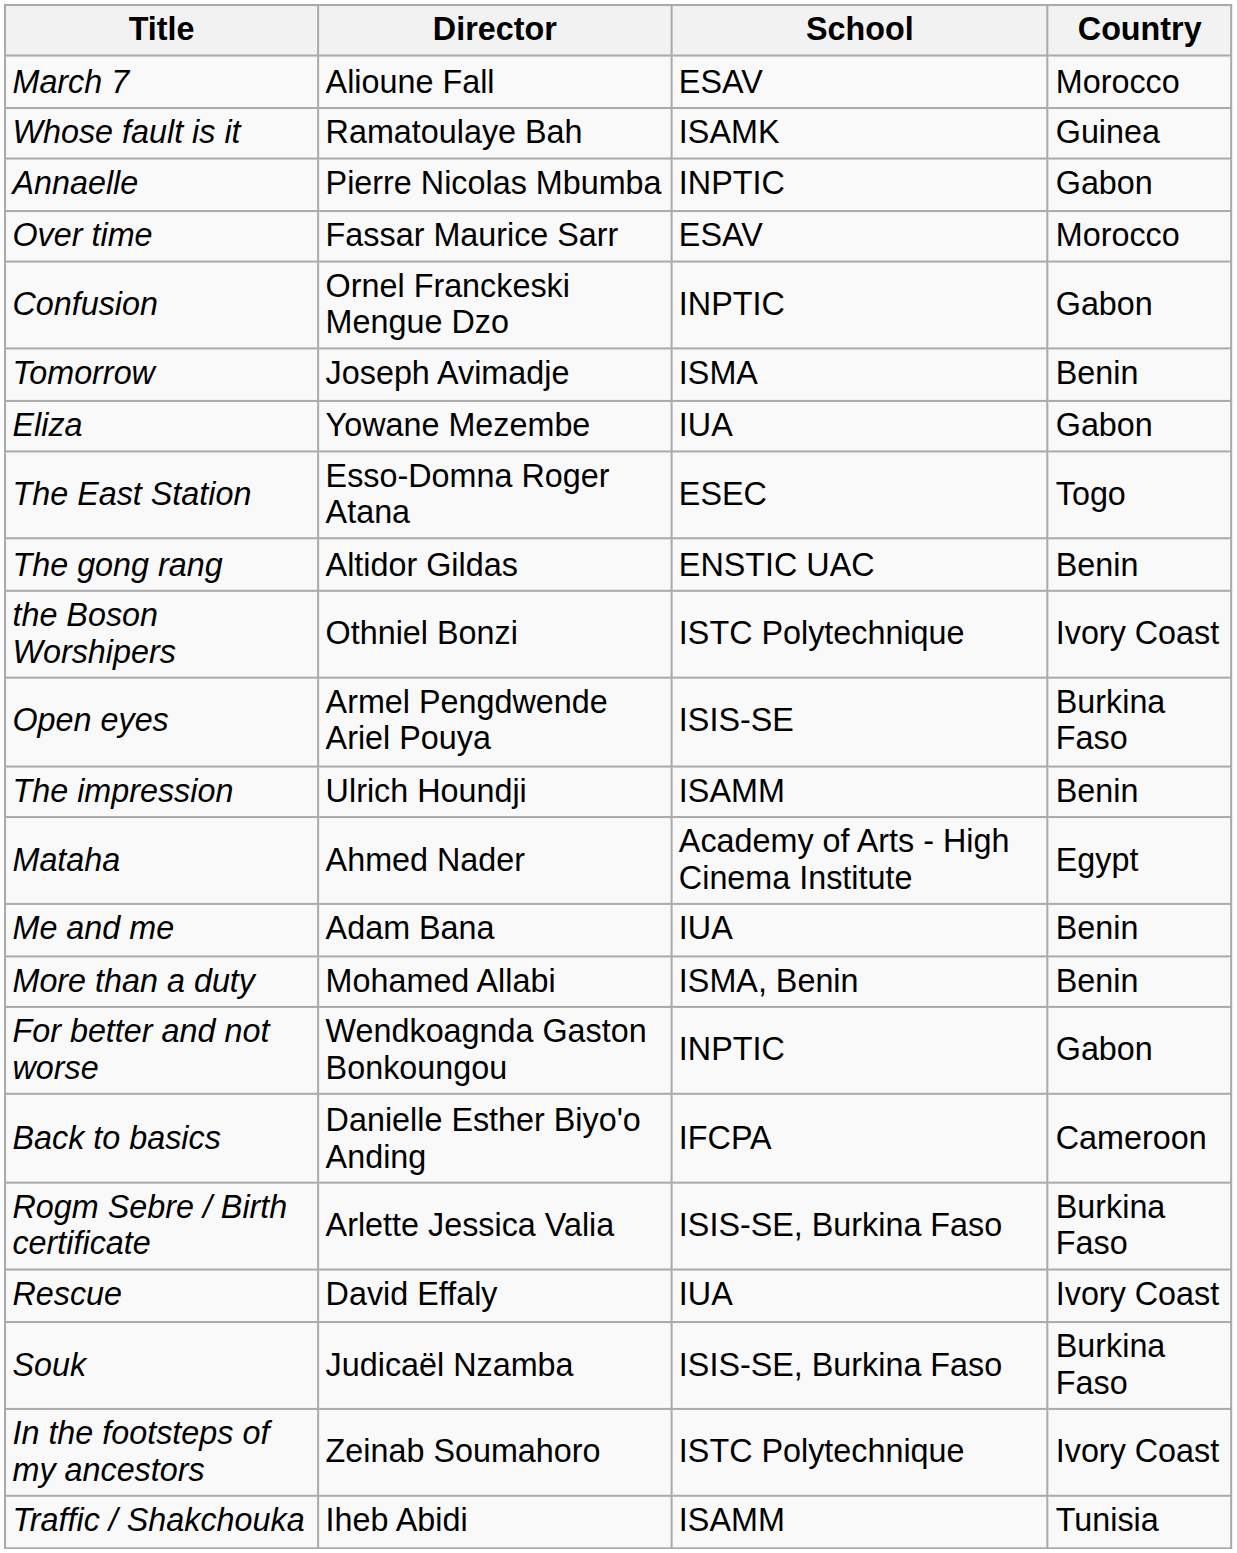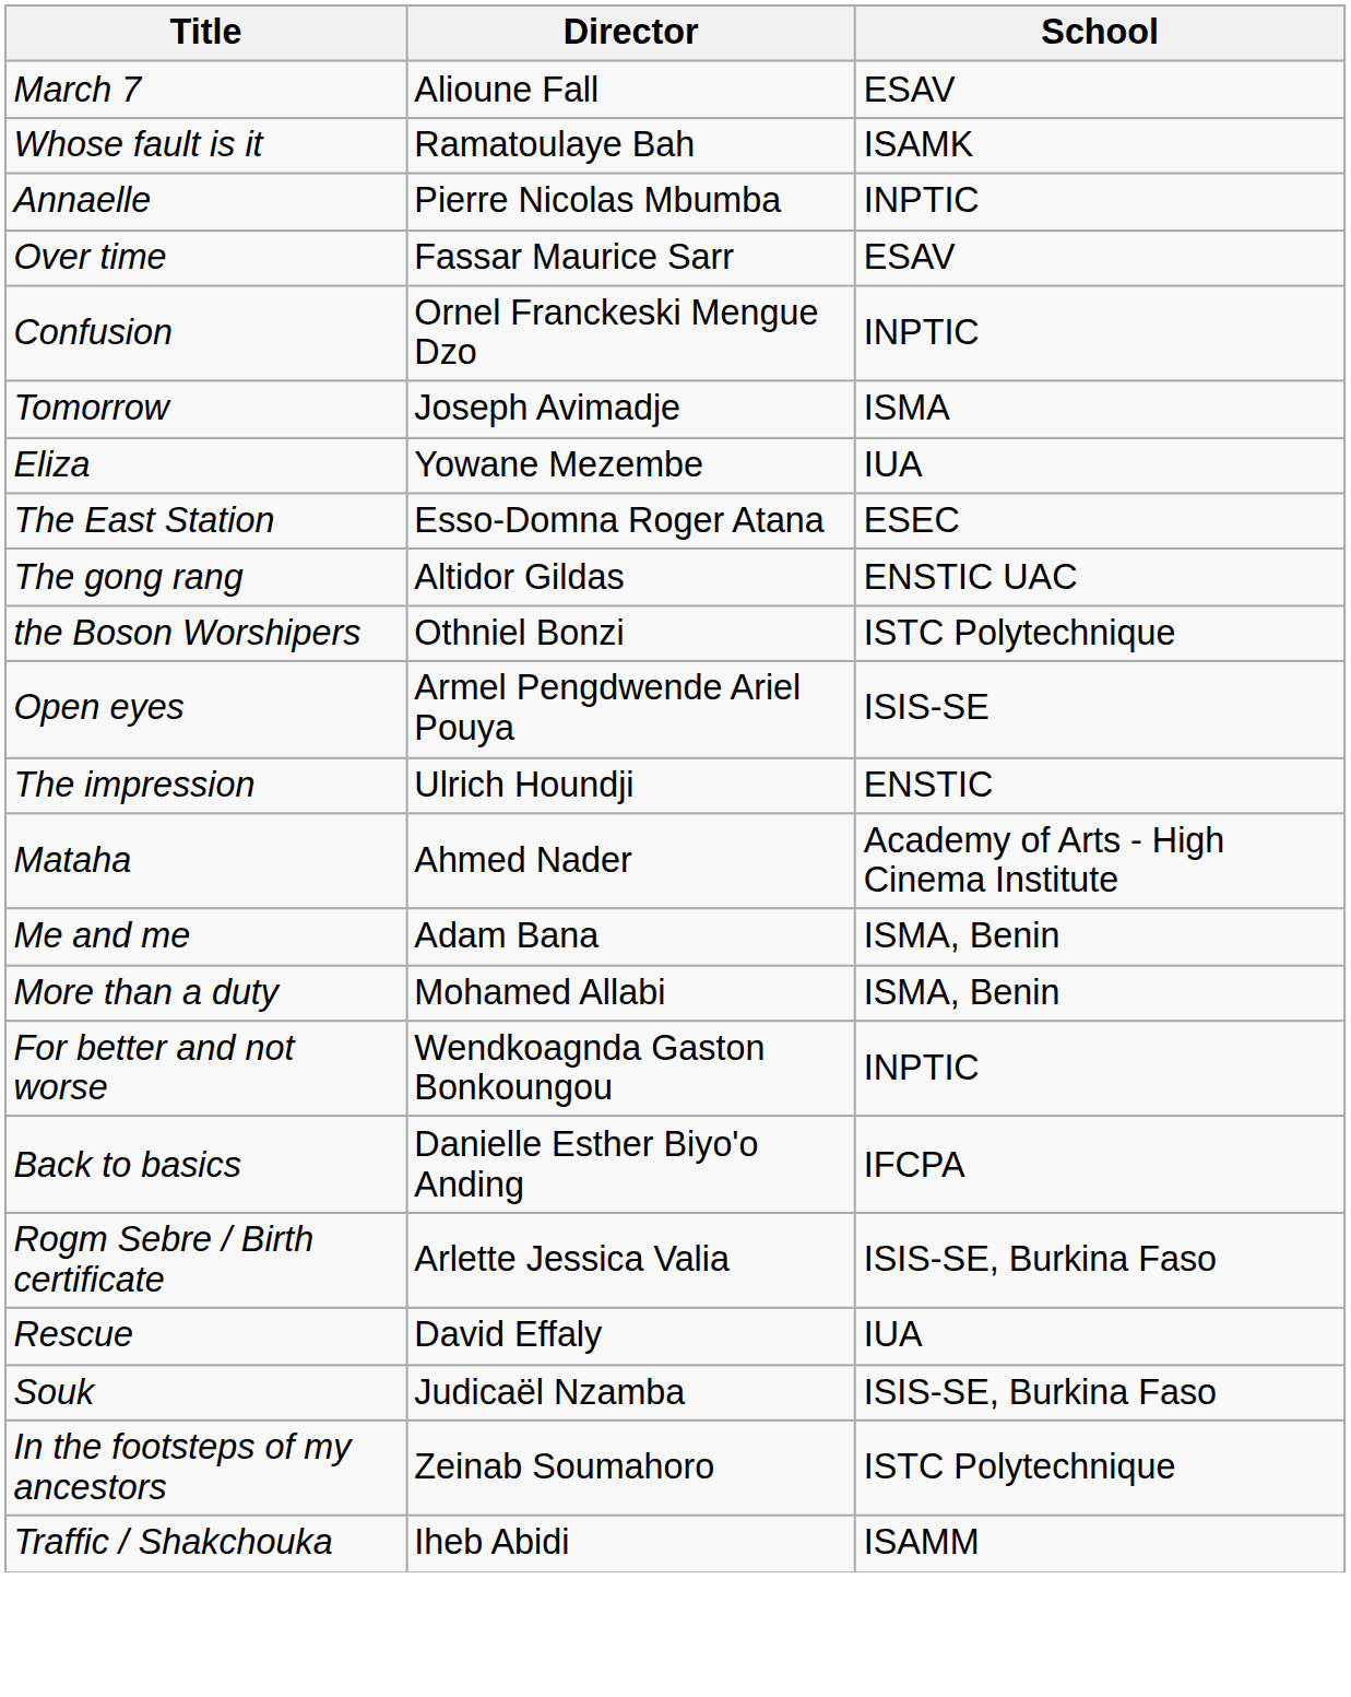 <table class="wikitable">
 <tr>
 <th>Title</th>
 <th>Director</th>
 <th>School</th>
-<th>Country</th>
 </tr>
 <tr>
 <td><em>March 7</em></td>
 <td>Alioune Fall</td>
 <td>ESAV</td>
-<td>Morocco</td>
 </tr>
 <tr>
 <td><em>Whose fault is it</em></td>
 <td>Ramatoulaye Bah</td>
 <td>ISAMK</td>
-<td>Guinea</td>
 </tr>
 <tr>
 <td><em>Annaelle</em></td>
 <td>Pierre Nicolas Mbumba</td>
 <td>INPTIC</td>
-<td>Gabon</td>
 </tr>
 <tr>
 <td><em>Over time</em></td>
 <td>Fassar Maurice Sarr</td>
 <td>ESAV</td>
-<td>Morocco</td>
 </tr>
 <tr>
 <td><em>Confusion</em></td>
 <td>Ornel Franckeski Mengue Dzo</td>
 <td>INPTIC</td>
-<td>Gabon</td>
 </tr>
 <tr>
 <td><em>Tomorrow</em></td>
 <td>Joseph Avimadje</td>
 <td>ISMA</td>
-<td>Benin</td>
 </tr>
 <tr>
 <td><em>Eliza</em></td>
 <td>Yowane Mezembe</td>
 <td>IUA</td>
-<td>Gabon</td>
 </tr>
 <tr>
 <td><em>The East Station</em></td>
 <td>Esso-Domna Roger Atana</td>
 <td>ESEC</td>
-<td>Togo</td>
 </tr>
 <tr>
 <td><em>The gong rang</em></td>
 <td>Altidor Gildas</td>
 <td>ENSTIC UAC</td>
-<td>Benin</td>
 </tr>
 <tr>
 <td><em>the Boson Worshipers</em></td>
 <td>Othniel Bonzi</td>
 <td>ISTC Polytechnique</td>
-<td>Ivory Coast</td>
 </tr>
 <tr>
 <td><em>Open eyes</em></td>
 <td>Armel Pengdwende Ariel Pouya</td>
 <td>ISIS-SE</td>
-<td>Burkina Faso</td>
 </tr>
 <tr>
 <td><em>The impression</em></td>
 <td>Ulrich Houndji</td>
-<td>ISAMM</td>
-<td>Benin</td>
+<td>ENSTIC</td>
 </tr>
 <tr>
 <td><em>Mataha</em></td>
 <td>Ahmed Nader</td>
 <td>Academy of Arts - High Cinema Institute</td>
-<td>Egypt</td>
 </tr>
 <tr>
 <td><em>Me and me</em></td>
 <td>Adam Bana</td>
-<td>IUA</td>
-<td>Benin</td>
+<td>ISMA, Benin</td>
 </tr>
 <tr>
 <td><em>More than a duty</em></td>
 <td>Mohamed Allabi</td>
 <td>ISMA, Benin</td>
-<td>Benin</td>
 </tr>
 <tr>
 <td><em>For better and not worse</em></td>
 <td>Wendkoagnda Gaston Bonkoungou</td>
 <td>INPTIC</td>
-<td>Gabon</td>
 </tr>
 <tr>
 <td><em>Back to basics</em></td>
 <td>Danielle Esther Biyo'o Anding</td>
 <td>IFCPA</td>
-<td>Cameroon</td>
 </tr>
 <tr>
 <td><em>Rogm Sebre / Birth certificate</em></td>
 <td>Arlette Jessica Valia</td>
 <td>ISIS-SE, Burkina Faso</td>
-<td>Burkina Faso</td>
 </tr>
 <tr>
 <td><em>Rescue</em></td>
 <td>David Effaly</td>
 <td>IUA</td>
-<td>Ivory Coast</td>
 </tr>
 <tr>
 <td><em>Souk</em></td>
 <td>Judicaël Nzamba</td>
 <td>ISIS-SE, Burkina Faso</td>
-<td>Burkina Faso</td>
 </tr>
 <tr>
 <td><em>In the footsteps of my ancestors</em></td>
 <td>Zeinab Soumahoro</td>
 <td>ISTC Polytechnique</td>
-<td>Ivory Coast</td>
 </tr>
 <tr>
 <td><em>Traffic / Shakchouka</em></td>
 <td>Iheb Abidi</td>
 <td>ISAMM</td>
-<td>Tunisia</td>
 </tr>
 </table>
